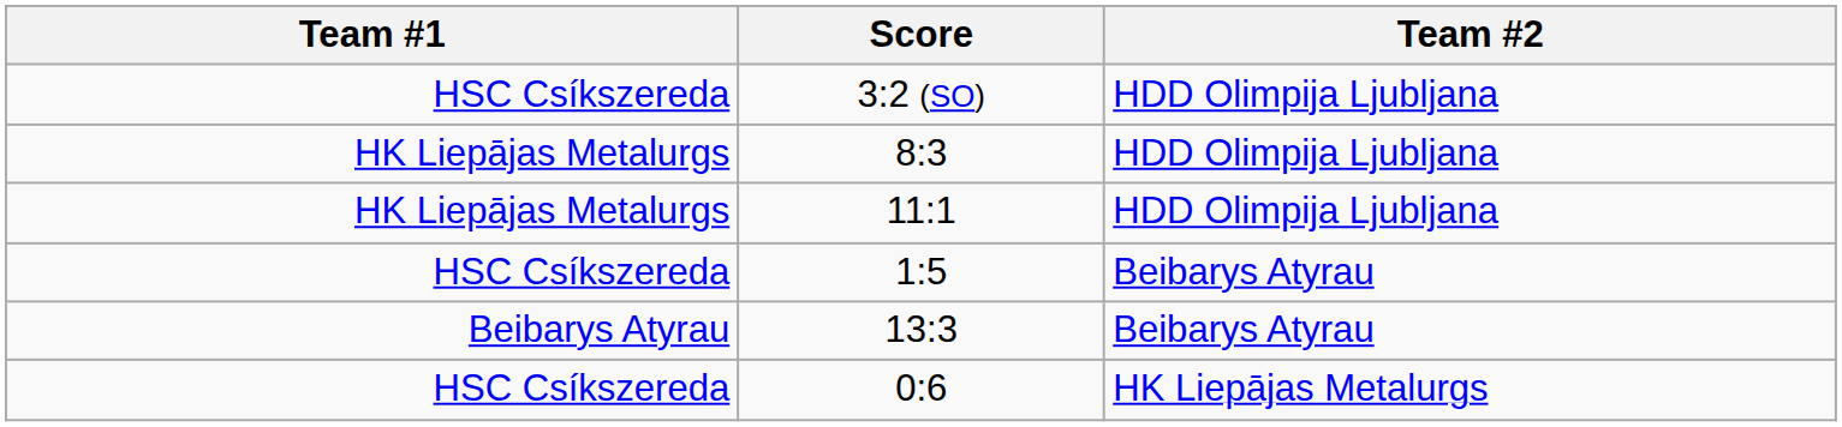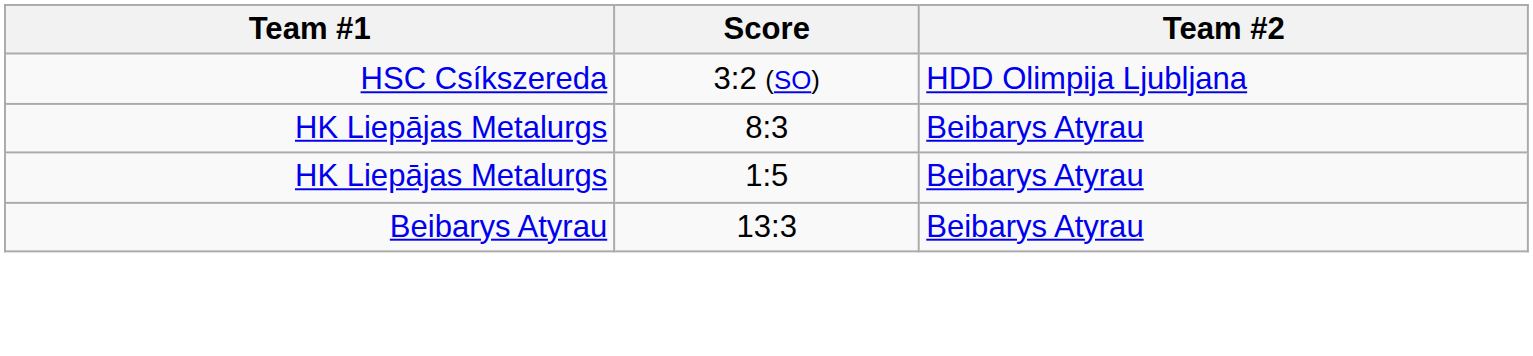 <table class="wikitable" style="text-align: center;">
 <tr>
 <th width=22%>Team #1</th>
 <th width=11%>Score</th>
 <th width=22%>Team #2</th>
 </tr>
 <tr>
 <td style="text-align: right;"><a href='#'>HSC Csíkszereda</a> </td>
 <td>3:2 <small>(<a href='#'>SO</a>)</small></td>
 <td style="text-align: left;"> <a href='#'>HDD Olimpija Ljubljana</a></td>
 </tr>
 <tr>
 <td style="text-align: right;"><a href='#'>HK Liepājas Metalurgs</a> </td>
 <td>8:3</td>
-<td style="text-align: left;"> <a href='#'>HDD Olimpija Ljubljana</a></td>
+<td style="text-align: left;"> <a href='#'>Beibarys Atyrau</a></td>
 </tr>
 <tr>
 <td style="text-align: right;"><a href='#'>HK Liepājas Metalurgs</a> </td>
-<td>11:1</td>
-<td style="text-align: left;"> <a href='#'>HDD Olimpija Ljubljana</a></td>
-</tr>
-<tr>
-<td style="text-align: right;"><a href='#'>HSC Csíkszereda</a> </td>
 <td>1:5</td>
 <td style="text-align: left;"> <a href='#'>Beibarys Atyrau</a></td>
 </tr>
 <tr>
 <td style="text-align: right;"><a href='#'>Beibarys Atyrau</a> </td>
 <td>13:3</td>
 <td style="text-align: left;"> <a href='#'>Beibarys Atyrau</a></td>
 </tr>
-<tr>
-<td style="text-align: right;"><a href='#'>HSC Csíkszereda</a> </td>
-<td>0:6</td>
-<td style="text-align: left;"> <a href='#'>HK Liepājas Metalurgs</a></td>
-</tr>
 </table>
